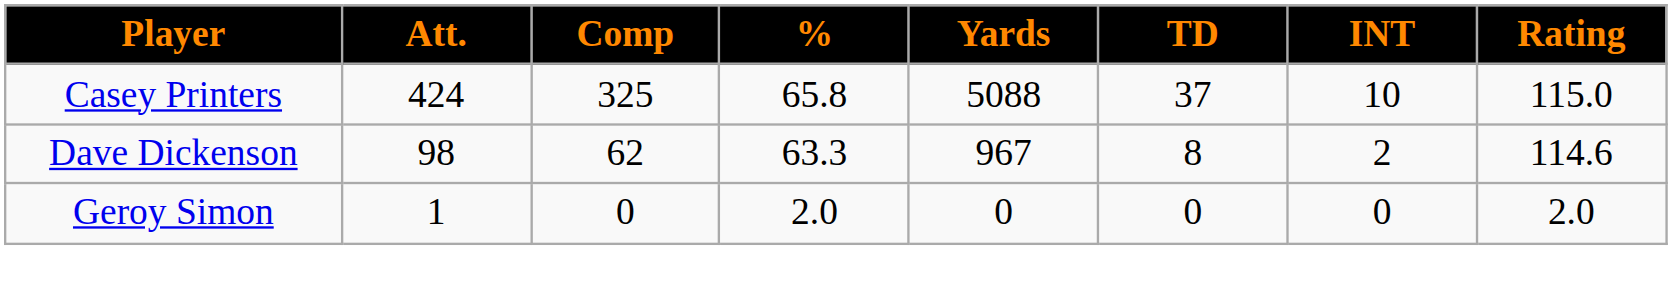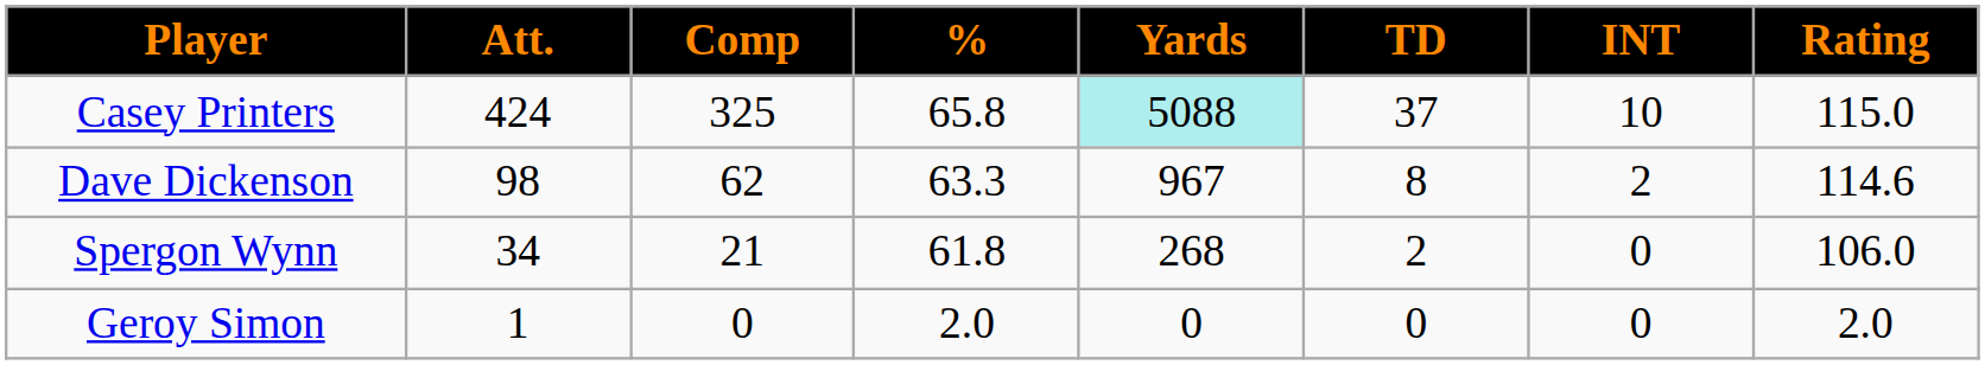 <table class="wikitable sortable">
 <tr>
 <th style="background:black;color:#FF8800;" width="16%">Player</th>
 <th style="background:black;color:#FF8800;" width="9%">Att.</th>
 <th style="background:black;color:#FF8800;" width="9%">Comp</th>
 <th style="background:black;color:#FF8800;" width="9%">%</th>
 <th style="background:black;color:#FF8800;" width="9%">Yards</th>
 <th style="background:black;color:#FF8800;" width="9%">TD</th>
 <th style="background:black;color:#FF8800;" width="9%">INT</th>
 <th style="background:black;color:#FF8800;" width="9%">Rating</th>
 </tr>
 <tr align="center">
 <td><a href='#'>Casey Printers</a></td>
 <td>424</td>
 <td>325</td>
 <td>65.8</td>
-<td>5088</td>
+<td style="background: paleturquoise;">5088</td>
 <td>37</td>
 <td>10</td>
 <td>115.0</td>
 </tr>
 <tr align="center">
 <td><a href='#'>Dave Dickenson</a></td>
 <td>98</td>
 <td>62</td>
 <td>63.3</td>
 <td>967</td>
 <td>8</td>
 <td>2</td>
 <td>114.6</td>
 </tr>
 <tr align="center">
+<td><a href='#'>Spergon Wynn</a></td>
+<td>34</td>
+<td>21</td>
+<td>61.8</td>
+<td>268</td>
+<td>2</td>
+<td>0</td>
+<td>106.0</td>
+</tr>
+<tr align="center">
 <td><a href='#'>Geroy Simon</a></td>
 <td>1</td>
 <td>0</td>
 <td>2.0</td>
 <td>0</td>
 <td>0</td>
 <td>0</td>
 <td>2.0</td>
 </tr>
 </table>
